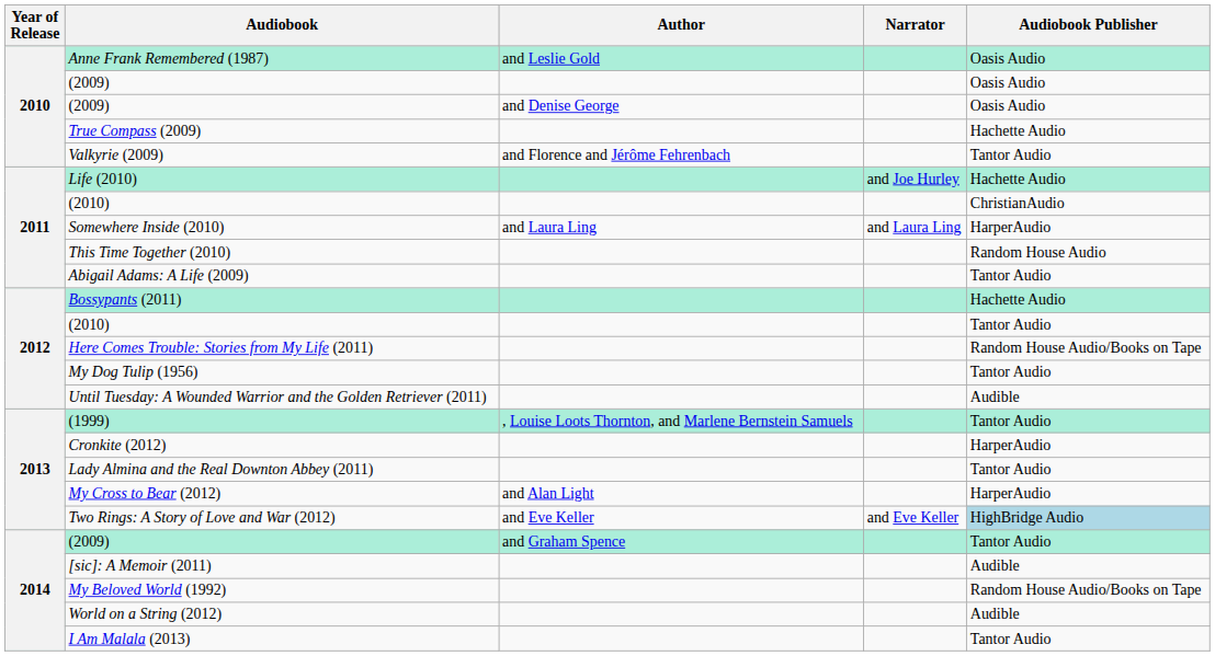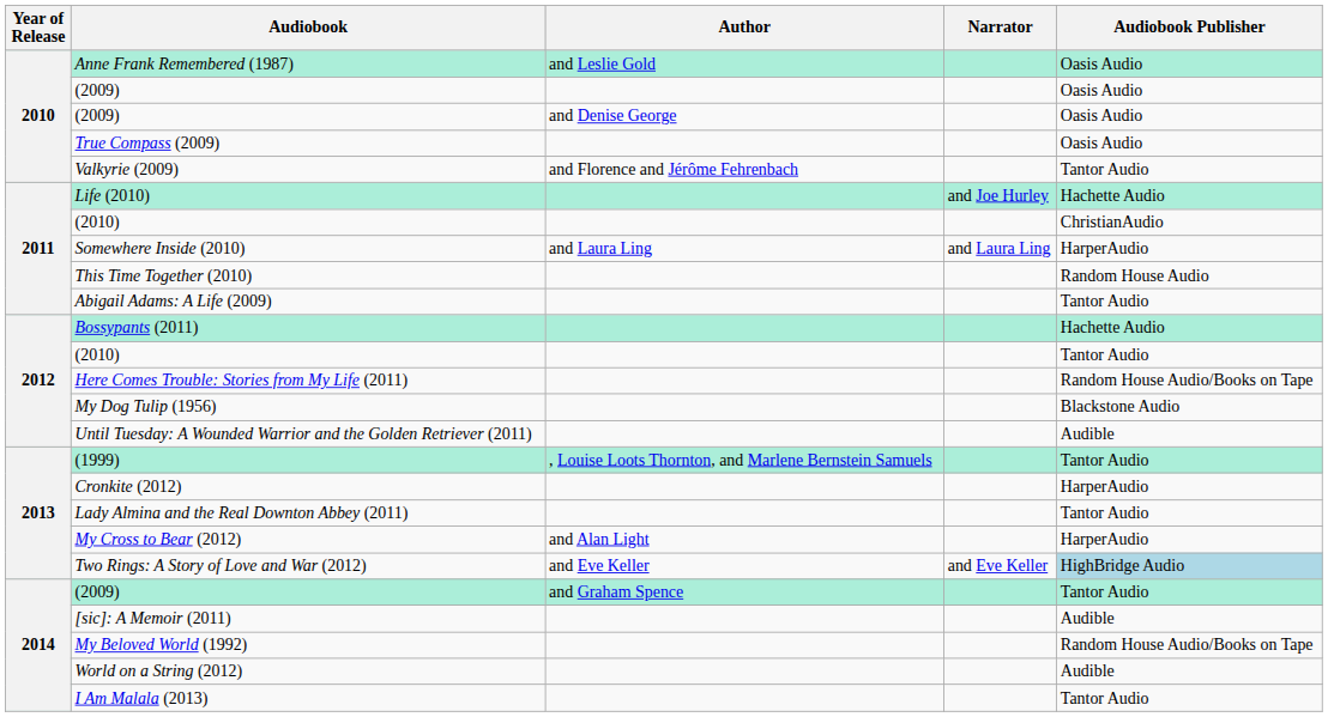 <table class="wikitable sortable mw-collapsible" style="width:100%">
 <tr bgcolor="#bebebe">
 <th width="5%">Year of Release</th>
 <th>Audiobook</th>
 <th>Author</th>
 <th>Narrator</th>
 <th>Audiobook Publisher</th>
 </tr>
 <tr style="background:#ABEED9">
 <th rowspan="5">2010<br></th>
 <td><em>Anne Frank Remembered</em> (1987)</td>
 <td> and <a href='#'>Leslie Gold</a></td>
 <td></td>
 <td>Oasis Audio</td>
 </tr>
 <tr>
 <td><em></em> (2009)</td>
 <td></td>
 <td></td>
 <td>Oasis Audio</td>
 </tr>
 <tr>
 <td><em></em> (2009)</td>
 <td>and <a href='#'>Denise George</a></td>
 <td></td>
 <td>Oasis Audio</td>
 </tr>
 <tr>
 <td><em><a href='#'>True Compass</a></em> (2009)</td>
 <td></td>
 <td></td>
-<td>Hachette Audio</td>
+<td>Oasis Audio</td>
 </tr>
 <tr>
 <td><em>Valkyrie</em> (2009)</td>
 <td>and Florence and <a href='#'>Jérôme Fehrenbach</a></td>
 <td></td>
 <td>Tantor Audio</td>
 </tr>
 <tr style="background:#ABEED9">
 <th rowspan="5">2011<br></th>
 <td><em>Life</em> (2010)</td>
 <td></td>
 <td>and <a href='#'>Joe Hurley</a></td>
 <td>Hachette Audio</td>
 </tr>
 <tr>
 <td><em></em> (2010)</td>
 <td></td>
 <td></td>
 <td>ChristianAudio</td>
 </tr>
 <tr>
 <td><em>Somewhere Inside</em> (2010)</td>
 <td> and <a href='#'>Laura Ling</a></td>
 <td> and <a href='#'>Laura Ling</a></td>
 <td>HarperAudio</td>
 </tr>
 <tr>
 <td><em>This Time Together</em> (2010)</td>
 <td></td>
 <td></td>
 <td>Random House Audio</td>
 </tr>
 <tr>
 <td><em>Abigail Adams: A Life</em> (2009)</td>
 <td></td>
 <td></td>
 <td>Tantor Audio</td>
 </tr>
 <tr style="background:#ABEED9">
 <th rowspan="5">2012<br></th>
 <td><em><a href='#'>Bossypants</a></em> (2011)</td>
 <td></td>
 <td></td>
 <td>Hachette Audio</td>
 </tr>
 <tr>
 <td><em></em> (2010)</td>
 <td></td>
 <td></td>
 <td>Tantor Audio</td>
 </tr>
 <tr>
 <td><em><a href='#'>Here Comes Trouble: Stories from My Life</a></em> (2011)</td>
 <td></td>
 <td></td>
 <td>Random House Audio/Books on Tape</td>
 </tr>
 <tr>
 <td><em>My Dog Tulip</em> (1956)</td>
 <td></td>
 <td></td>
-<td>Tantor Audio</td>
+<td>Blackstone Audio</td>
 </tr>
 <tr>
 <td><em>Until Tuesday: A Wounded Warrior and the Golden Retriever</em> (2011)</td>
 <td></td>
 <td></td>
 <td>Audible</td>
 </tr>
 <tr style="background:#ABEED9">
 <th rowspan="5">2013<br></th>
 <td><em></em> (1999)</td>
 <td>, <a href='#'>Louise Loots Thornton</a>, and <a href='#'>Marlene Bernstein Samuels</a></td>
 <td></td>
 <td>Tantor Audio</td>
 </tr>
 <tr>
 <td><em>Cronkite</em> (2012)</td>
 <td></td>
 <td></td>
 <td>HarperAudio</td>
 </tr>
 <tr>
 <td><em>Lady Almina and the Real Downton Abbey</em> (2011)</td>
 <td></td>
 <td></td>
 <td>Tantor Audio</td>
 </tr>
 <tr>
 <td><em><a href='#'>My Cross to Bear</a></em> (2012)</td>
 <td> and <a href='#'>Alan Light</a></td>
 <td></td>
 <td>HarperAudio</td>
 </tr>
 <tr>
 <td><em>Two Rings: A Story of Love and War</em> (2012)</td>
 <td> and <a href='#'>Eve Keller</a></td>
 <td> and <a href='#'>Eve Keller</a></td>
 <td style="background: lightblue;">HighBridge Audio</td>
 </tr>
 <tr style="background:#ABEED9">
 <th rowspan="5">2014<br></th>
 <td><em></em> (2009)</td>
 <td> and <a href='#'>Graham Spence</a></td>
 <td></td>
 <td>Tantor Audio</td>
 </tr>
 <tr>
 <td><em>[sic]: A Memoir</em> (2011)</td>
 <td></td>
 <td></td>
 <td>Audible</td>
 </tr>
 <tr>
 <td><em><a href='#'>My Beloved World</a></em> (1992)</td>
 <td></td>
 <td></td>
 <td>Random House Audio/Books on Tape</td>
 </tr>
 <tr>
 <td><em>World on a String</em> (2012)</td>
 <td></td>
 <td></td>
 <td>Audible</td>
 </tr>
 <tr>
 <td><em><a href='#'>I Am Malala</a></em> (2013)</td>
 <td></td>
 <td></td>
 <td>Tantor Audio</td>
 </tr>
 </table>
